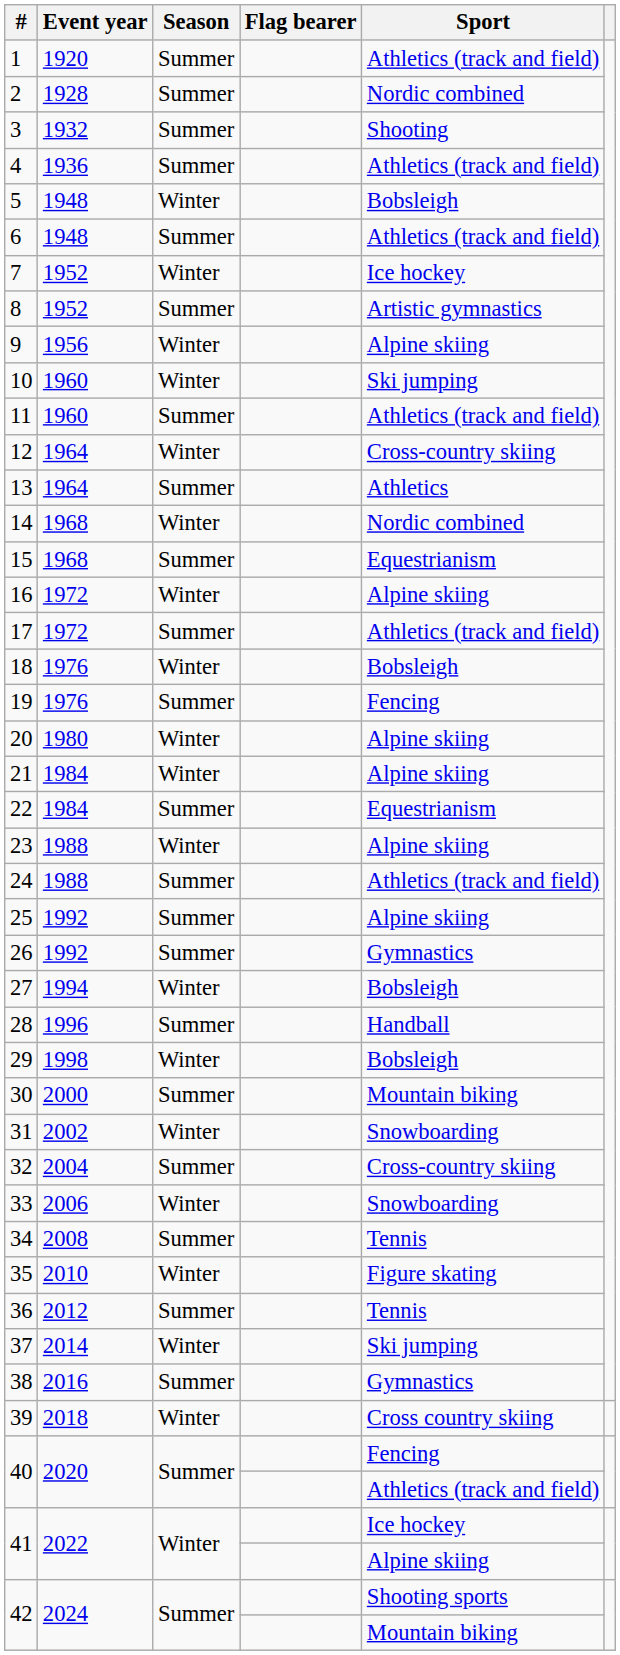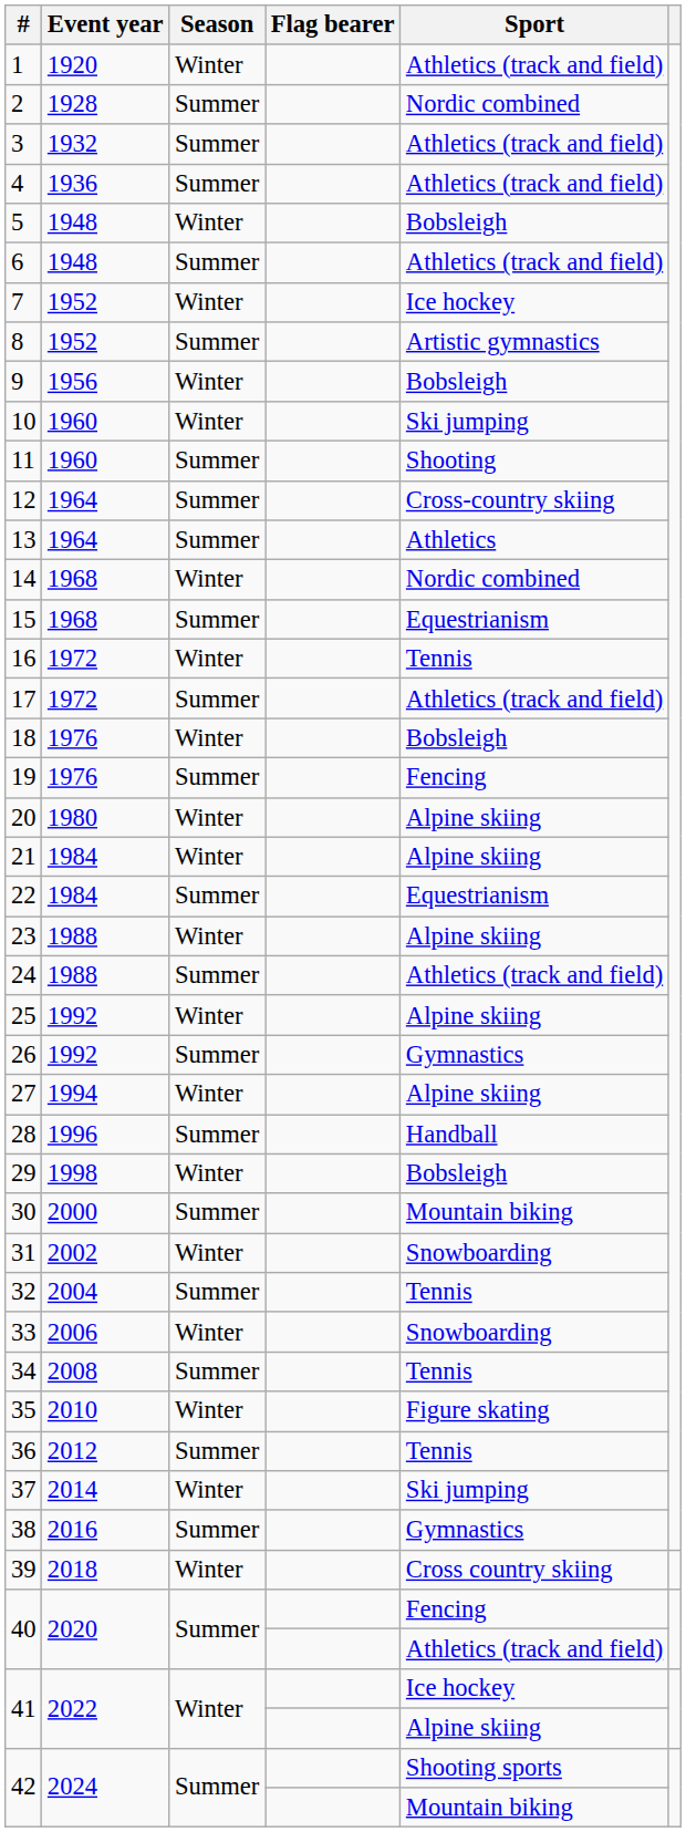 <table class="wikitable sortable">
 <tr>
 <th>#</th>
 <th>Event year</th>
 <th>Season</th>
 <th>Flag bearer</th>
 <th>Sport</th>
 <th></th>
 </tr>
 <tr>
 <td>1</td>
 <td><a href='#'>1920</a></td>
-<td>Summer</td>
+<td>Winter</td>
 <td></td>
 <td><a href='#'>Athletics (track and field)</a></td>
 <td rowspan=38></td>
 </tr>
 <tr>
 <td>2</td>
 <td><a href='#'>1928</a></td>
 <td>Summer</td>
 <td></td>
 <td><a href='#'>Nordic combined</a></td>
 </tr>
 <tr>
 <td>3</td>
 <td><a href='#'>1932</a></td>
 <td>Summer</td>
 <td></td>
-<td><a href='#'>Shooting</a></td>
+<td><a href='#'>Athletics (track and field)</a></td>
 </tr>
 <tr>
 <td>4</td>
 <td><a href='#'>1936</a></td>
 <td>Summer</td>
 <td></td>
 <td><a href='#'>Athletics (track and field)</a></td>
 </tr>
 <tr>
 <td>5</td>
 <td><a href='#'>1948</a></td>
 <td>Winter</td>
 <td></td>
 <td><a href='#'>Bobsleigh</a></td>
 </tr>
 <tr>
 <td>6</td>
 <td><a href='#'>1948</a></td>
 <td>Summer</td>
 <td></td>
 <td><a href='#'>Athletics (track and field)</a></td>
 </tr>
 <tr>
 <td>7</td>
 <td><a href='#'>1952</a></td>
 <td>Winter</td>
 <td></td>
 <td><a href='#'>Ice hockey</a></td>
 </tr>
 <tr>
 <td>8</td>
 <td><a href='#'>1952</a></td>
 <td>Summer</td>
 <td></td>
 <td><a href='#'>Artistic gymnastics</a></td>
 </tr>
 <tr>
 <td>9</td>
 <td><a href='#'>1956</a></td>
 <td>Winter</td>
 <td></td>
-<td><a href='#'>Alpine skiing</a></td>
+<td><a href='#'>Bobsleigh</a></td>
 </tr>
 <tr>
 <td>10</td>
 <td><a href='#'>1960</a></td>
 <td>Winter</td>
 <td></td>
 <td><a href='#'>Ski jumping</a></td>
 </tr>
 <tr>
 <td>11</td>
 <td><a href='#'>1960</a></td>
 <td>Summer</td>
 <td></td>
-<td><a href='#'>Athletics (track and field)</a></td>
+<td><a href='#'>Shooting</a></td>
 </tr>
 <tr>
 <td>12</td>
 <td><a href='#'>1964</a></td>
-<td>Winter</td>
+<td>Summer</td>
 <td></td>
 <td><a href='#'>Cross-country skiing</a></td>
 </tr>
 <tr>
 <td>13</td>
 <td><a href='#'>1964</a></td>
 <td>Summer</td>
 <td></td>
 <td><a href='#'>Athletics</a></td>
 </tr>
 <tr>
 <td>14</td>
 <td><a href='#'>1968</a></td>
 <td>Winter</td>
 <td></td>
 <td><a href='#'>Nordic combined</a></td>
 </tr>
 <tr>
 <td>15</td>
 <td><a href='#'>1968</a></td>
 <td>Summer</td>
 <td></td>
 <td><a href='#'>Equestrianism</a></td>
 </tr>
 <tr>
 <td>16</td>
 <td><a href='#'>1972</a></td>
 <td>Winter</td>
 <td></td>
-<td><a href='#'>Alpine skiing</a></td>
+<td><a href='#'>Tennis</a></td>
 </tr>
 <tr>
 <td>17</td>
 <td><a href='#'>1972</a></td>
 <td>Summer</td>
 <td></td>
 <td><a href='#'>Athletics (track and field)</a></td>
 </tr>
 <tr>
 <td>18</td>
 <td><a href='#'>1976</a></td>
 <td>Winter</td>
 <td></td>
 <td><a href='#'>Bobsleigh</a></td>
 </tr>
 <tr>
 <td>19</td>
 <td><a href='#'>1976</a></td>
 <td>Summer</td>
 <td></td>
 <td><a href='#'>Fencing</a></td>
 </tr>
 <tr>
 <td>20</td>
 <td><a href='#'>1980</a></td>
 <td>Winter</td>
 <td></td>
 <td><a href='#'>Alpine skiing</a></td>
 </tr>
 <tr>
 <td>21</td>
 <td><a href='#'>1984</a></td>
 <td>Winter</td>
 <td></td>
 <td><a href='#'>Alpine skiing</a></td>
 </tr>
 <tr>
 <td>22</td>
 <td><a href='#'>1984</a></td>
 <td>Summer</td>
 <td></td>
 <td><a href='#'>Equestrianism</a></td>
 </tr>
 <tr>
 <td>23</td>
 <td><a href='#'>1988</a></td>
 <td>Winter</td>
 <td></td>
 <td><a href='#'>Alpine skiing</a></td>
 </tr>
 <tr>
 <td>24</td>
 <td><a href='#'>1988</a></td>
 <td>Summer</td>
 <td></td>
 <td><a href='#'>Athletics (track and field)</a></td>
 </tr>
 <tr>
 <td>25</td>
 <td><a href='#'>1992</a></td>
-<td>Summer</td>
+<td>Winter</td>
 <td></td>
 <td><a href='#'>Alpine skiing</a></td>
 </tr>
 <tr>
 <td>26</td>
 <td><a href='#'>1992</a></td>
 <td>Summer</td>
 <td></td>
 <td><a href='#'>Gymnastics</a></td>
 </tr>
 <tr>
 <td>27</td>
 <td><a href='#'>1994</a></td>
 <td>Winter</td>
 <td></td>
-<td><a href='#'>Bobsleigh</a></td>
+<td><a href='#'>Alpine skiing</a></td>
 </tr>
 <tr>
 <td>28</td>
 <td><a href='#'>1996</a></td>
 <td>Summer</td>
 <td></td>
 <td><a href='#'>Handball</a></td>
 </tr>
 <tr>
 <td>29</td>
 <td><a href='#'>1998</a></td>
 <td>Winter</td>
 <td></td>
 <td><a href='#'>Bobsleigh</a></td>
 </tr>
 <tr>
 <td>30</td>
 <td><a href='#'>2000</a></td>
 <td>Summer</td>
 <td></td>
 <td><a href='#'>Mountain biking</a></td>
 </tr>
 <tr>
 <td>31</td>
 <td><a href='#'>2002</a></td>
 <td>Winter</td>
 <td></td>
 <td><a href='#'>Snowboarding</a></td>
 </tr>
 <tr>
 <td>32</td>
 <td><a href='#'>2004</a></td>
 <td>Summer</td>
 <td></td>
-<td><a href='#'>Cross-country skiing</a></td>
+<td><a href='#'>Tennis</a></td>
 </tr>
 <tr>
 <td>33</td>
 <td><a href='#'>2006</a></td>
 <td>Winter</td>
 <td></td>
 <td><a href='#'>Snowboarding</a></td>
 </tr>
 <tr>
 <td>34</td>
 <td><a href='#'>2008</a></td>
 <td>Summer</td>
 <td></td>
 <td><a href='#'>Tennis</a></td>
 </tr>
 <tr>
 <td>35</td>
 <td><a href='#'>2010</a></td>
 <td>Winter</td>
 <td></td>
 <td><a href='#'>Figure skating</a></td>
 </tr>
 <tr>
 <td>36</td>
 <td><a href='#'>2012</a></td>
 <td>Summer</td>
 <td></td>
 <td><a href='#'>Tennis</a></td>
 </tr>
 <tr>
 <td>37</td>
 <td><a href='#'>2014</a></td>
 <td>Winter</td>
 <td></td>
 <td><a href='#'>Ski jumping</a></td>
 </tr>
 <tr>
 <td>38</td>
 <td><a href='#'>2016</a></td>
 <td>Summer</td>
 <td></td>
 <td><a href='#'>Gymnastics</a></td>
 </tr>
 <tr>
 <td>39</td>
 <td><a href='#'>2018</a></td>
 <td>Winter</td>
 <td></td>
 <td><a href='#'>Cross country skiing</a></td>
 <td></td>
 </tr>
 <tr>
 <td rowspan=2>40</td>
 <td rowspan=2><a href='#'>2020</a></td>
 <td rowspan=2>Summer</td>
 <td></td>
 <td><a href='#'>Fencing</a></td>
 <td rowspan=2></td>
 </tr>
 <tr>
 <td></td>
 <td><a href='#'>Athletics (track and field)</a></td>
 </tr>
 <tr>
 <td rowspan=2>41</td>
 <td rowspan=2><a href='#'>2022</a></td>
 <td rowspan=2>Winter</td>
 <td></td>
 <td><a href='#'>Ice hockey</a></td>
 <td rowspan=2></td>
 </tr>
 <tr>
 <td></td>
 <td><a href='#'>Alpine skiing</a></td>
 </tr>
 <tr>
 <td rowspan=2>42</td>
 <td rowspan=2><a href='#'>2024</a></td>
 <td rowspan=2>Summer</td>
 <td></td>
 <td><a href='#'>Shooting sports</a></td>
 <td rowspan=2></td>
 </tr>
 <tr>
 <td></td>
 <td><a href='#'>Mountain biking</a></td>
 </tr>
 </table>
